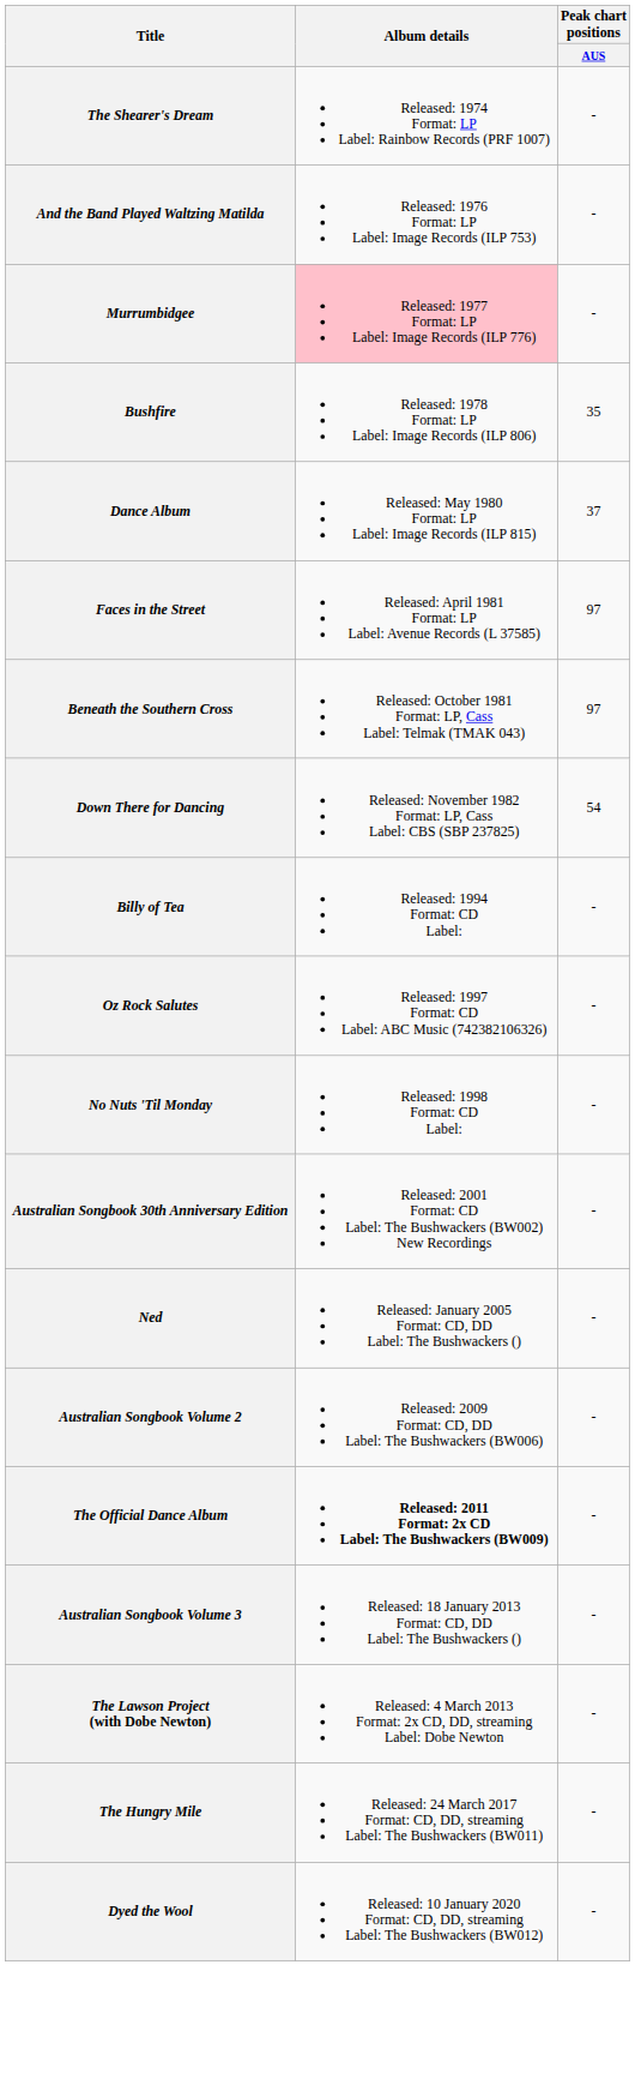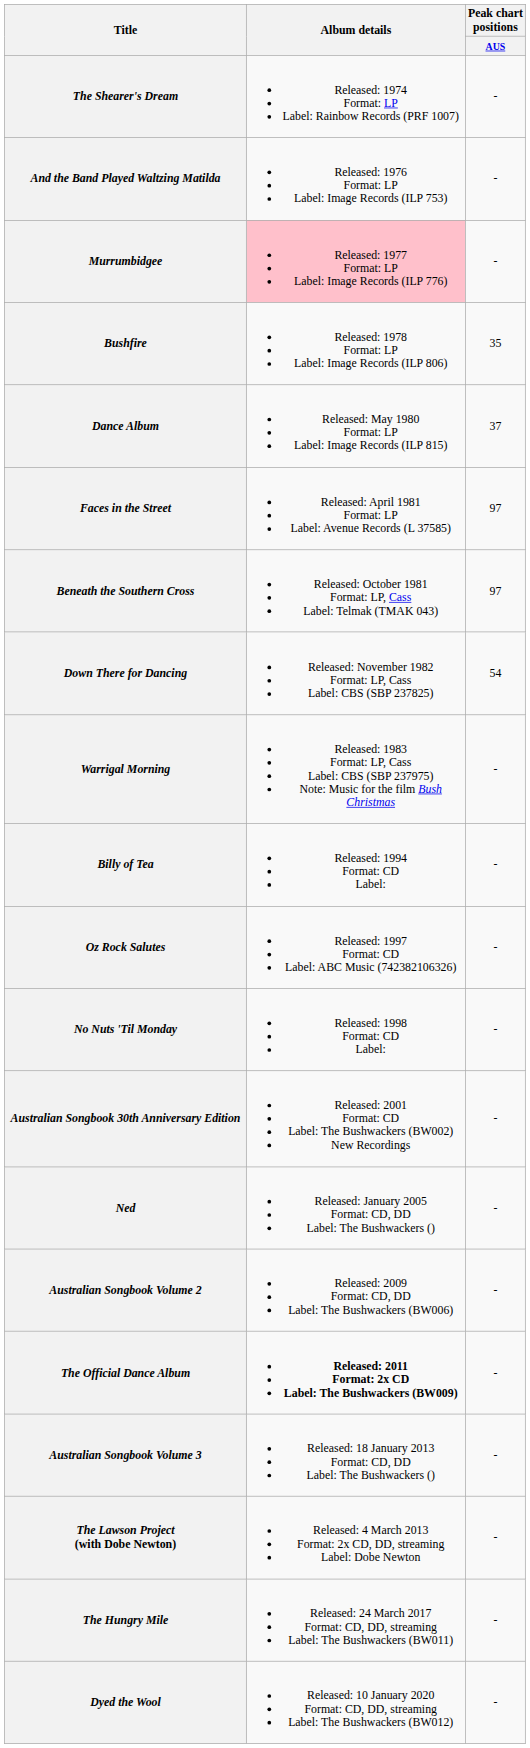 <table class="wikitable plainrowheaders" style="text-align:center;" border="1">
 <tr>
 <th scope="col" rowspan="2" style="width:20em;">Title</th>
 <th scope="col" rowspan="2" style="width:18em;">Album details</th>
 <th scope="col" colspan="1">Peak chart<br>positions</th>
 </tr>
 <tr>
 <th scope="col" style="text-align:center;"><small><a href='#'>AUS</a><br></small></th>
 </tr>
 <tr>
 <th scope="row"><em>The Shearer's Dream</em></th>
 <td><br><ul><li>Released: 1974</li><li>Format: <a href='#'>LP</a></li><li>Label: Rainbow Records (PRF 1007)</li></ul></td>
 <td align="center">-</td>
 </tr>
 <tr>
 <th scope="row"><em>And the Band Played Waltzing Matilda</em></th>
 <td><br><ul><li>Released: 1976</li><li>Format: LP</li><li>Label: Image Records (ILP 753)</li></ul></td>
 <td align="center">-</td>
 </tr>
 <tr>
 <th scope="row"><em>Murrumbidgee</em></th>
 <td style="background: pink;"><br><ul><li>Released: 1977</li><li>Format: LP</li><li>Label: Image Records (ILP 776)</li></ul></td>
 <td align="center">-</td>
 </tr>
 <tr>
 <th scope="row"><em>Bushfire</em></th>
 <td><br><ul><li>Released: 1978</li><li>Format: LP</li><li>Label: Image Records (ILP 806)</li></ul></td>
 <td align="center">35</td>
 </tr>
 <tr>
 <th scope="row"><em>Dance Album</em></th>
 <td><br><ul><li>Released: May 1980</li><li>Format: LP</li><li>Label: Image Records (ILP 815)</li></ul></td>
 <td align="center">37</td>
 </tr>
 <tr>
 <th scope="row"><em>Faces in the Street</em></th>
 <td><br><ul><li>Released: April 1981</li><li>Format: LP</li><li>Label: Avenue Records (L 37585)</li></ul></td>
 <td align="center">97</td>
 </tr>
 <tr>
 <th scope="row"><em>Beneath the Southern Cross</em></th>
 <td><br><ul><li>Released: October 1981</li><li>Format: LP, <a href='#'>Cass</a></li><li>Label: Telmak	(TMAK 043)</li></ul></td>
 <td align="center">97</td>
 </tr>
 <tr>
 <th scope="row"><em>Down There for Dancing</em></th>
 <td><br><ul><li>Released: November 1982</li><li>Format: LP, Cass</li><li>Label: CBS (SBP 237825)</li></ul></td>
 <td align="center">54</td>
+</tr>
+<tr>
+<th scope="row"><em>Warrigal Morning</em></th>
+<td><br><ul><li>Released: 1983</li><li>Format: LP, Cass</li><li>Label: CBS (SBP 237975)</li><li>Note: Music for the film <em><a href='#'>Bush Christmas</a></em></li></ul></td>
+<td align="center">-</td>
 </tr>
 <tr>
 <th scope="row"><em>Billy of Tea</em></th>
 <td><br><ul><li>Released: 1994</li><li>Format: CD</li><li>Label:</li></ul></td>
 <td align="center">-</td>
 </tr>
 <tr>
 <th scope="row"><em>Oz Rock Salutes</em></th>
 <td><br><ul><li>Released: 1997</li><li>Format: CD</li><li>Label: ABC Music (742382106326)</li></ul></td>
 <td align="center">-</td>
 </tr>
 <tr>
 <th scope="row"><em>No Nuts 'Til Monday</em></th>
 <td><br><ul><li>Released: 1998</li><li>Format: CD</li><li>Label:</li></ul></td>
 <td align="center">-</td>
 </tr>
 <tr>
 <th scope="row"><em>Australian Songbook 30th Anniversary Edition</em></th>
 <td><br><ul><li>Released: 2001</li><li>Format: CD</li><li>Label: The Bushwackers (BW002)</li><li>New Recordings</li></ul></td>
 <td align="center">-</td>
 </tr>
 <tr>
 <th scope="row"><em>Ned</em></th>
 <td><br><ul><li>Released: January 2005</li><li>Format: CD, DD</li><li>Label: The Bushwackers ()</li></ul></td>
 <td align="center">-</td>
 </tr>
 <tr>
 <th scope="row"><em>Australian Songbook Volume 2</em></th>
 <td><br><ul><li>Released: 2009</li><li>Format: CD, DD</li><li>Label: The Bushwackers (BW006)</li></ul></td>
 <td align="center">-</td>
 </tr>
 <tr>
 <th scope="row"><em>The Official Dance Album</em></th>
 <td><strong><br><ul><li>Released: 2011</li><li>Format: 2x CD</li><li>Label: The Bushwackers (BW009)</li></ul></strong></td>
 <td align="center">-</td>
 </tr>
 <tr>
 <th scope="row"><em>Australian Songbook Volume 3</em></th>
 <td><br><ul><li>Released: 18 January 2013</li><li>Format: CD, DD</li><li>Label: The Bushwackers ()</li></ul></td>
 <td align="center">-</td>
 </tr>
 <tr>
 <th scope="row"><em>The Lawson Project</em> <br> (with Dobe Newton)</th>
 <td><br><ul><li>Released: 4 March 2013</li><li>Format: 2x CD, DD, streaming</li><li>Label: Dobe Newton</li></ul></td>
 <td align="center">-</td>
 </tr>
 <tr>
 <th scope="row"><em>The Hungry Mile</em></th>
 <td><br><ul><li>Released: 24 March 2017</li><li>Format: CD, DD, streaming</li><li>Label: The Bushwackers (BW011)</li></ul></td>
 <td align="center">-</td>
 </tr>
 <tr>
 <th scope="row"><em>Dyed the Wool</em></th>
 <td><br><ul><li>Released: 10 January 2020</li><li>Format: CD, DD, streaming</li><li>Label: The Bushwackers (BW012)</li></ul></td>
 <td align="center">-</td>
 </tr>
 </table>
